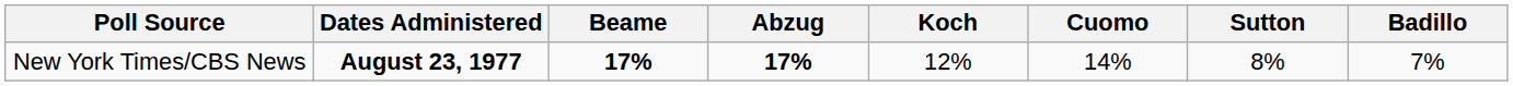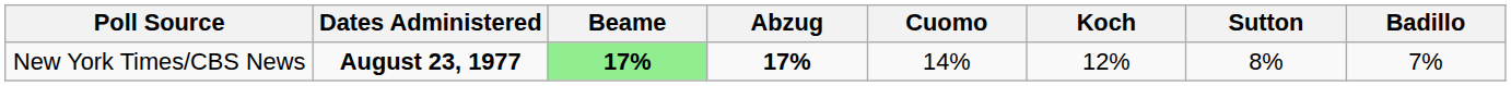 <table class="wikitable">
 <tr valign=bottom>
 <th width='200'>Poll Source</th>
 <th width='150'>Dates Administered</th>
 <th width='100'>Beame</th>
 <th width='100'>Abzug</th>
+<th width='100'>Cuomo</th>
 <th width='100'>Koch</th>
-<th width='100'>Cuomo</th>
 <th width='100'>Sutton</th>
 <th width='100'>Badillo</th>
 </tr>
 <tr>
 <td align=center>New York Times/CBS News</td>
 <td align=center><strong>August 23, 1977</strong></td>
+<td align=center style="background: lightgreen;"><strong>17%</strong></td>
 <td align=center><strong>17%</strong></td>
-<td align=center><strong>17%</strong></td>
+<td align=center>14%</td>
 <td align=center>12%</td>
-<td align=center>14%</td>
 <td align=center>8%</td>
 <td align=center>7%</td>
 </tr>
 </table>
